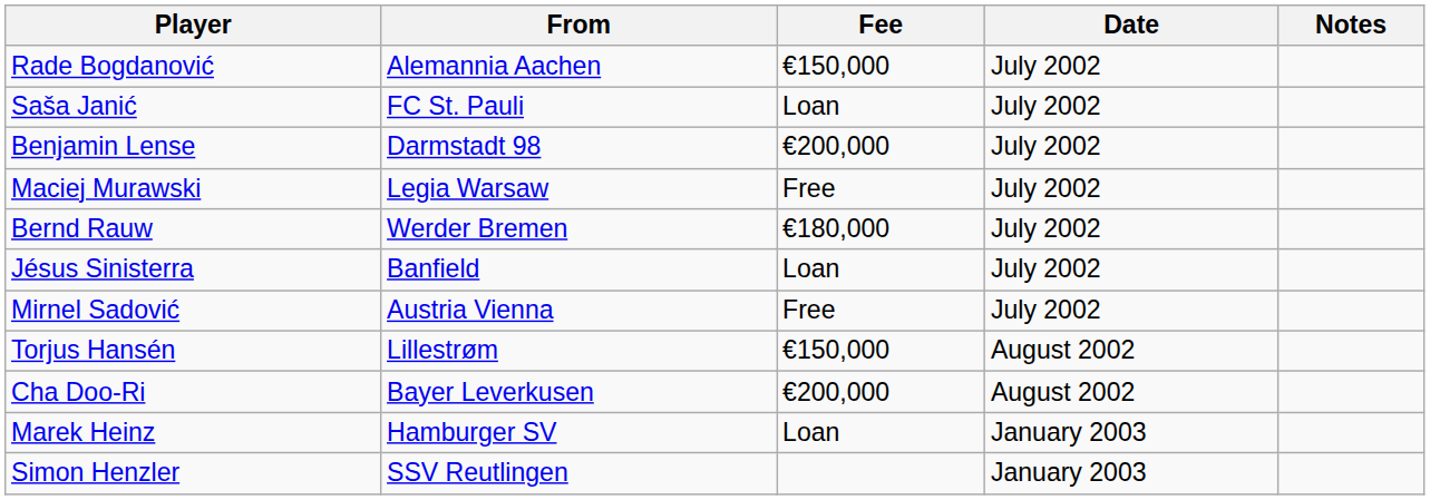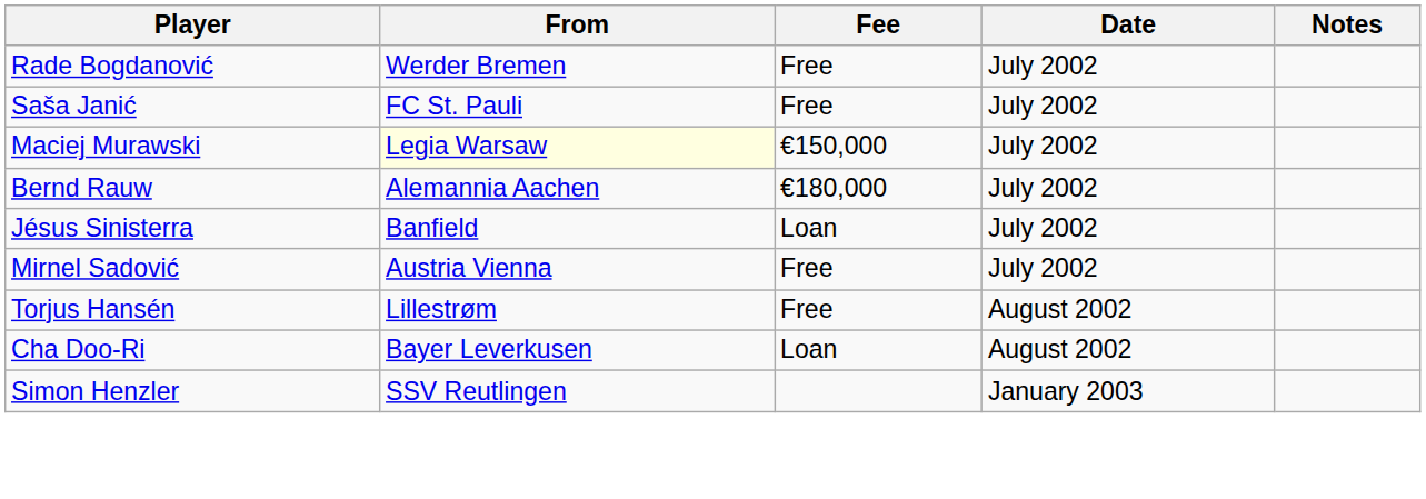 <table class="wikitable" style="text-align:center; width:70%; text-align:left">
 <tr>
 <th><strong>Player</strong></th>
 <th><strong>From</strong></th>
 <th><strong>Fee</strong></th>
 <th><strong>Date</strong></th>
 <th><strong>Notes</strong></th>
 </tr>
 <tr --->
 <td> <a href='#'>Rade Bogdanović</a></td>
-<td> <a href='#'>Alemannia Aachen</a></td>
-<td>€150,000</td>
+<td> <a href='#'>Werder Bremen</a></td>
+<td>Free</td>
 <td>July 2002</td>
 <td align="center"></td>
 </tr>
 <tr --->
 <td> <a href='#'>Saša Janić</a></td>
 <td> <a href='#'>FC St. Pauli</a></td>
-<td>Loan</td>
-<td>July 2002</td>
-<td align="center"></td>
-</tr>
-<tr --->
-<td> <a href='#'>Benjamin Lense</a></td>
-<td> <a href='#'>Darmstadt 98</a></td>
-<td>€200,000</td>
+<td>Free</td>
 <td>July 2002</td>
 <td align="center"></td>
 </tr>
 <tr --->
 <td> <a href='#'>Maciej Murawski</a></td>
-<td> <a href='#'>Legia Warsaw</a></td>
-<td>Free</td>
+<td style="background: lightyellow;"> <a href='#'>Legia Warsaw</a></td>
+<td>€150,000</td>
 <td>July 2002</td>
 <td align="center"></td>
 </tr>
 <tr --->
 <td> <a href='#'>Bernd Rauw</a></td>
-<td> <a href='#'>Werder Bremen</a></td>
+<td> <a href='#'>Alemannia Aachen</a></td>
 <td>€180,000</td>
 <td>July 2002</td>
 <td align="center"></td>
 </tr>
 <tr --->
 <td> <a href='#'>Jésus Sinisterra</a></td>
 <td> <a href='#'>Banfield</a></td>
 <td>Loan</td>
 <td>July 2002</td>
 <td align="center"></td>
 </tr>
 <tr --->
 <td> <a href='#'>Mirnel Sadović</a></td>
 <td> <a href='#'>Austria Vienna</a></td>
 <td>Free</td>
 <td>July 2002</td>
 <td align="center"></td>
 </tr>
 <tr --->
 <td> <a href='#'>Torjus Hansén</a></td>
 <td> <a href='#'>Lillestrøm</a></td>
-<td>€150,000</td>
+<td>Free</td>
 <td>August 2002</td>
 <td align="center"></td>
 </tr>
 <tr --->
 <td> <a href='#'>Cha Doo-Ri</a></td>
 <td> <a href='#'>Bayer Leverkusen</a></td>
-<td>€200,000</td>
+<td>Loan</td>
 <td>August 2002</td>
-<td align="center"></td>
-</tr>
-<tr --->
-<td> <a href='#'>Marek Heinz</a></td>
-<td> <a href='#'>Hamburger SV</a></td>
-<td>Loan</td>
-<td>January 2003</td>
 <td align="center"></td>
 </tr>
 <tr --->
 <td> <a href='#'>Simon Henzler</a></td>
 <td> <a href='#'>SSV Reutlingen</a></td>
 <td></td>
 <td>January 2003</td>
 <td align="center"></td>
 </tr>
 </table>
